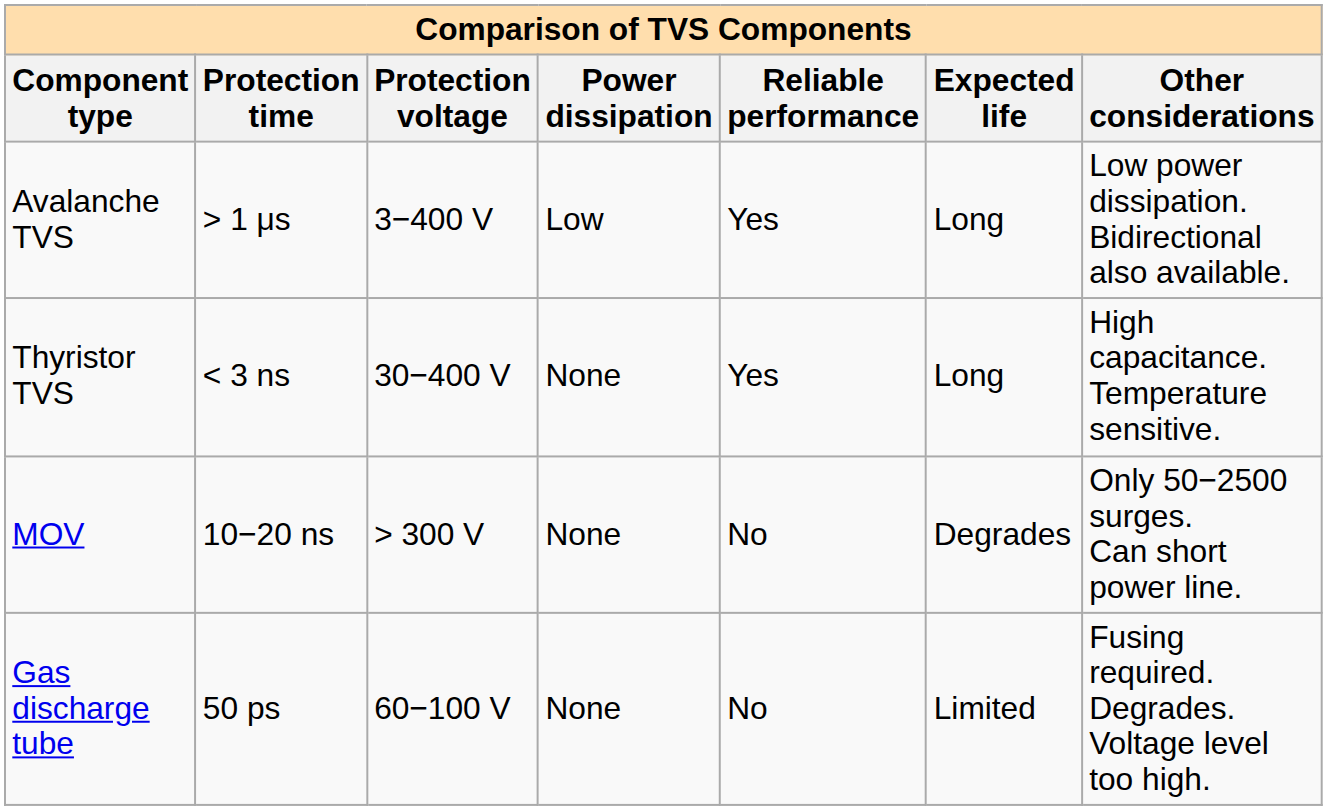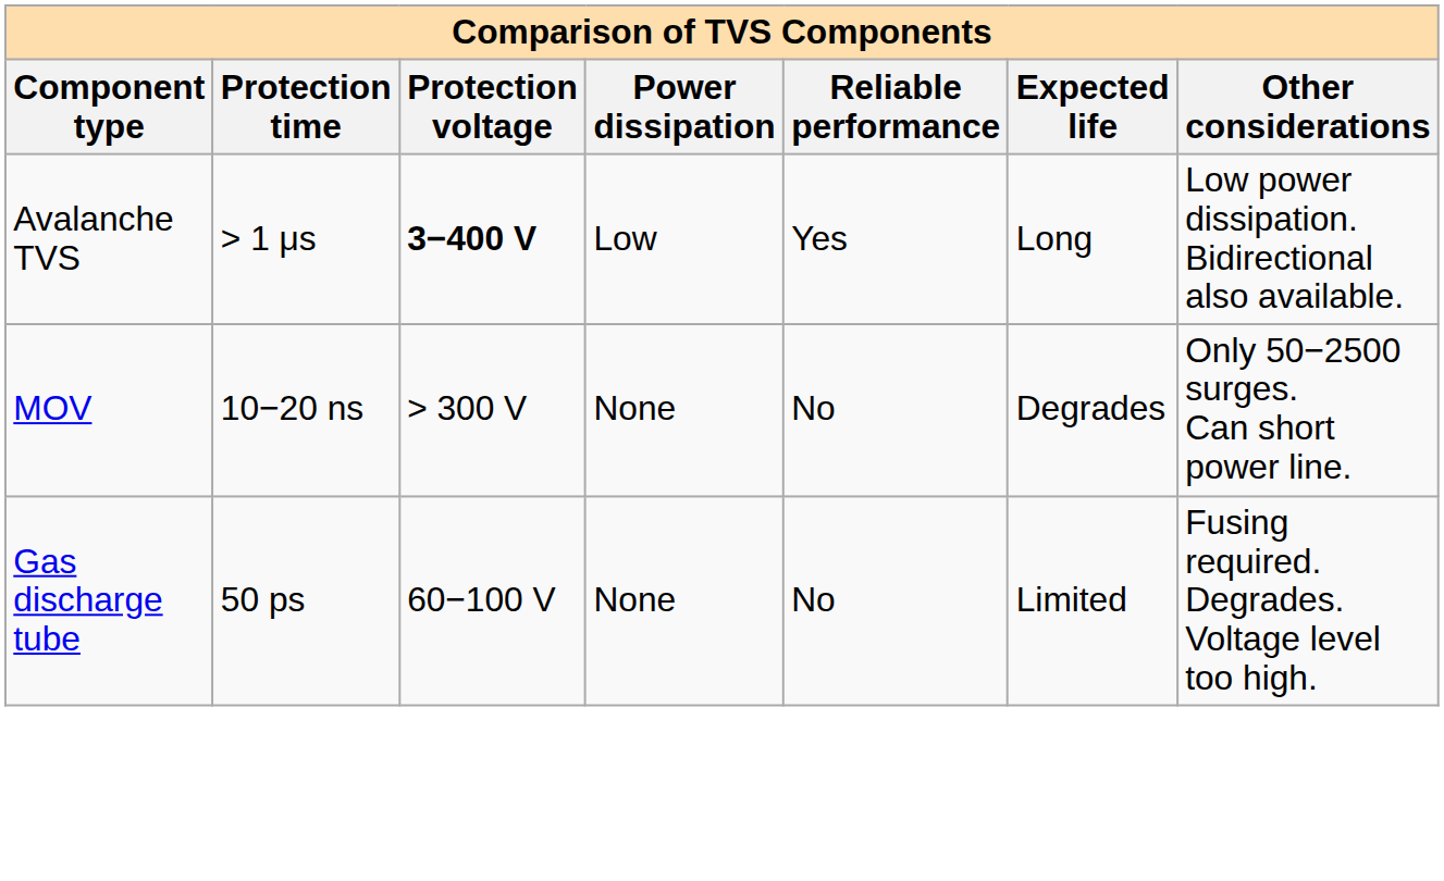 <table class="wikitable">
 <tr>
 <th colspan="7" style="background:#ffdead;">Comparison of TVS Components</th>
 </tr>
 <tr>
 <th>Component<br>type</th>
 <th>Protection<br>time</th>
 <th>Protection<br>voltage</th>
 <th>Power<br>dissipation</th>
 <th>Reliable<br>performance</th>
 <th>Expected<br>life</th>
 <th>Other<br>considerations</th>
 </tr>
 <tr>
 <td>Avalanche TVS</td>
 <td>> 1 μs</td>
-<td>3−400 V</td>
+<td><strong>3−400 V</strong></td>
 <td>Low</td>
 <td>Yes</td>
 <td>Long</td>
 <td>Low power dissipation.<br>Bidirectional also available.</td>
-</tr>
-<tr>
-<td>Thyristor TVS</td>
-<td>< 3 ns</td>
-<td>30−400 V</td>
-<td>None</td>
-<td>Yes</td>
-<td>Long</td>
-<td>High capacitance.<br>Temperature sensitive.</td>
 </tr>
 <tr>
 <td><a href='#'>MOV</a></td>
 <td>10−20 ns</td>
 <td>> 300 V</td>
 <td>None</td>
 <td>No</td>
 <td>Degrades</td>
 <td>Only 50−2500 surges.<br>Can short power line.</td>
 </tr>
 <tr>
 <td><a href='#'>Gas discharge tube</a></td>
 <td>50 ps</td>
 <td>60−100 V</td>
 <td>None</td>
 <td>No</td>
 <td>Limited</td>
 <td>Fusing required. Degrades.<br>Voltage level too high.</td>
 </tr>
 </table>
